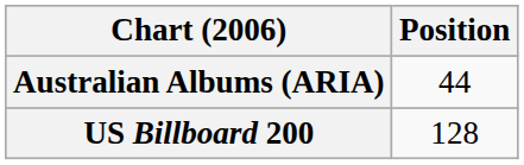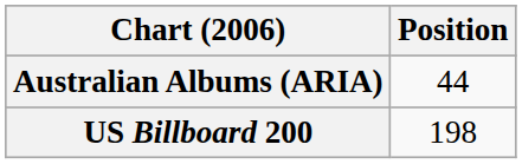 <table class="wikitable plainrowheaders sortable">
 <tr>
 <th scope="col">Chart (2006)</th>
 <th scope="col">Position</th>
 </tr>
 <tr>
 <th scope="row">Australian Albums (ARIA)</th>
 <td align="center">44</td>
 </tr>
 <tr>
 <th scope="row">US <em>Billboard</em> 200</th>
-<td align="center">128</td>
+<td align="center">198</td>
 </tr>
 </table>
